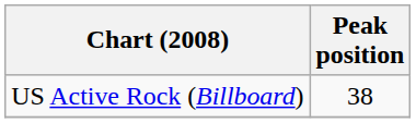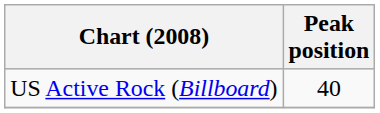 <table class="wikitable">
 <tr>
 <th align="left">Chart (2008)</th>
 <th align="left">Peak<br>position</th>
 </tr>
 <tr>
 <td align="left">US <a href='#'>Active Rock</a> (<em><a href='#'>Billboard</a></em>)</td>
-<td align="center">38</td>
+<td align="center">40</td>
 </tr>
 <tr>
 </tr>
 </table>
